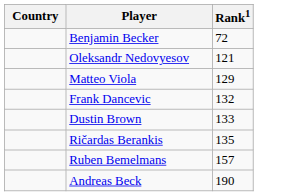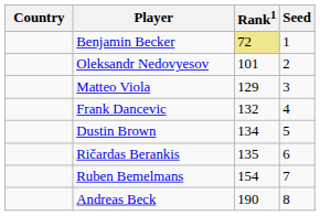 <table class="sortable wikitable">
 <tr>
 <th width="70">Country</th>
 <th width="175">Player</th>
 <th>Rank<sup>1</sup></th>
+<th>Seed</th>
 </tr>
 <tr>
 <td></td>
 <td><a href='#'>Benjamin Becker</a></td>
-<td>72</td>
+<td style="background: khaki;">72</td>
+<td>1</td>
 </tr>
 <tr>
 <td></td>
 <td><a href='#'>Oleksandr Nedovyesov</a></td>
-<td>121</td>
+<td>101</td>
+<td>2</td>
 </tr>
 <tr>
 <td></td>
 <td><a href='#'>Matteo Viola</a></td>
 <td>129</td>
+<td>3</td>
 </tr>
 <tr>
 <td></td>
 <td><a href='#'>Frank Dancevic</a></td>
 <td>132</td>
+<td>4</td>
 </tr>
 <tr>
 <td></td>
 <td><a href='#'>Dustin Brown</a></td>
-<td>133</td>
+<td>134</td>
+<td>5</td>
 </tr>
 <tr>
 <td></td>
 <td><a href='#'>Ričardas Berankis</a></td>
 <td>135</td>
+<td>6</td>
 </tr>
 <tr>
 <td></td>
 <td><a href='#'>Ruben Bemelmans</a></td>
-<td>157</td>
+<td>154</td>
+<td>7</td>
 </tr>
 <tr>
 <td></td>
 <td><a href='#'>Andreas Beck</a></td>
 <td>190</td>
+<td>8</td>
 </tr>
 </table>
